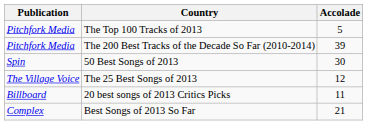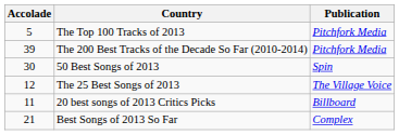 <table class="wikitable">
 <tr>
+<th>Accolade</th>
+<th>Country</th>
 <th>Publication</th>
-<th>Country</th>
-<th>Accolade</th>
 </tr>
 <tr>
+<td align="center">5</td>
+<td>The Top 100 Tracks of 2013</td>
 <td><em><a href='#'>Pitchfork Media</a></em></td>
-<td>The Top 100 Tracks of 2013</td>
-<td align="center">5</td>
 </tr>
 <tr>
+<td align="center">39</td>
+<td>The 200 Best Tracks of the Decade So Far (2010-2014)</td>
 <td><em><a href='#'>Pitchfork Media</a></em></td>
-<td>The 200 Best Tracks of the Decade So Far (2010-2014)</td>
-<td align="center">39</td>
 </tr>
 <tr>
+<td align="center">30</td>
+<td>50 Best Songs of 2013</td>
 <td><em><a href='#'>Spin</a></em></td>
-<td>50 Best Songs of 2013</td>
-<td align="center">30</td>
 </tr>
 <tr>
+<td align="center">12</td>
+<td>The 25 Best Songs of 2013</td>
 <td><em><a href='#'>The Village Voice</a></em></td>
-<td>The 25 Best Songs of 2013</td>
-<td align="center">12</td>
 </tr>
 <tr>
+<td align="center">11</td>
+<td>20 best songs of 2013 Critics Picks</td>
 <td><em><a href='#'>Billboard</a></em></td>
-<td>20 best songs of 2013 Critics Picks</td>
-<td align="center">11</td>
 </tr>
 <tr>
+<td align="center">21</td>
+<td>Best Songs of 2013 So Far</td>
 <td><em><a href='#'>Complex</a></em></td>
-<td>Best Songs of 2013 So Far</td>
-<td align="center">21</td>
 </tr>
 </table>
